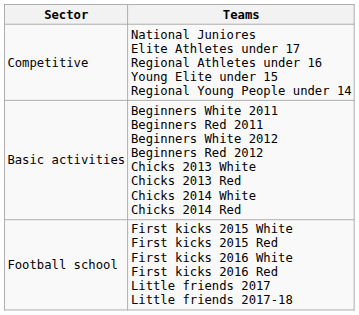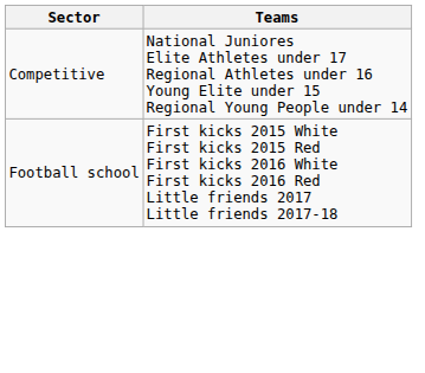 <table class="wikitable">
 <tr>
 <th>Sector</th>
 <th>Teams</th>
 </tr>
 <tr>
 <td>Competitive</td>
 <td>National Juniores<br>Elite Athletes under 17<br>Regional Athletes under 16<br>Young Elite under 15<br>Regional Young People under 14</td>
 </tr>
 <tr>
-<td>Basic activities</td>
-<td>Beginners White 2011<br>Beginners Red 2011<br>Beginners White 2012<br>Beginners Red 2012<br>Chicks 2013 White<br>Chicks 2013 Red<br>Chicks 2014 White<br>Chicks 2014 Red</td>
-</tr>
-<tr>
 <td>Football school</td>
 <td>First kicks 2015 White<br>First kicks 2015 Red<br>First kicks 2016 White<br>First kicks 2016 Red<br>Little friends 2017<br>Little friends 2017-18</td>
 </tr>
 </table>
